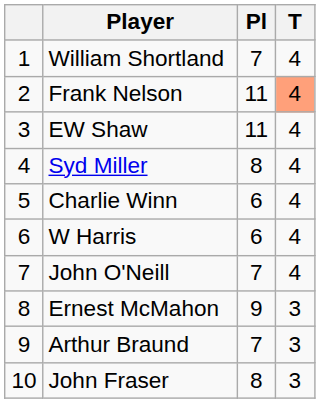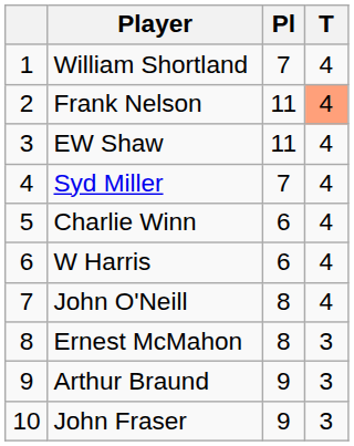 <table class="wikitable" style="text-align:center;">
 <tr>
 <th width="20" abbr="Position"></th>
 <th width="130">Player</th>
 <th width="20">Pl</th>
 <th width="20">T</th>
 </tr>
 <tr>
 <td>1</td>
 <td style="text-align:left;"> William Shortland</td>
 <td>7</td>
 <td>4</td>
 </tr>
 <tr>
 <td>2</td>
 <td style="text-align:left;"> Frank Nelson</td>
 <td>11</td>
 <td style="background: lightsalmon;">4</td>
 </tr>
 <tr>
 <td>3</td>
 <td style="text-align:left;"> EW Shaw</td>
 <td>11</td>
 <td>4</td>
 </tr>
 <tr>
 <td>4</td>
 <td style="text-align:left;"> <a href='#'>Syd Miller</a></td>
-<td>8</td>
+<td>7</td>
 <td>4</td>
 </tr>
 <tr>
 <td>5</td>
 <td style="text-align:left;"> Charlie Winn</td>
 <td>6</td>
 <td>4</td>
 </tr>
 <tr>
 <td>6</td>
 <td style="text-align:left;"> W Harris</td>
 <td>6</td>
 <td>4</td>
 </tr>
 <tr>
 <td>7</td>
 <td style="text-align:left;">John O'Neill</td>
-<td>7</td>
+<td>8</td>
 <td>4</td>
 </tr>
 <tr>
 <td>8</td>
 <td style="text-align:left;"> Ernest McMahon</td>
-<td>9</td>
+<td>8</td>
 <td>3</td>
 </tr>
 <tr>
 <td>9</td>
 <td style="text-align:left;"> Arthur Braund</td>
-<td>7</td>
+<td>9</td>
 <td>3</td>
 </tr>
 <tr>
 <td>10</td>
 <td style="text-align:left;"> John Fraser</td>
-<td>8</td>
+<td>9</td>
 <td>3</td>
 </tr>
 </table>
